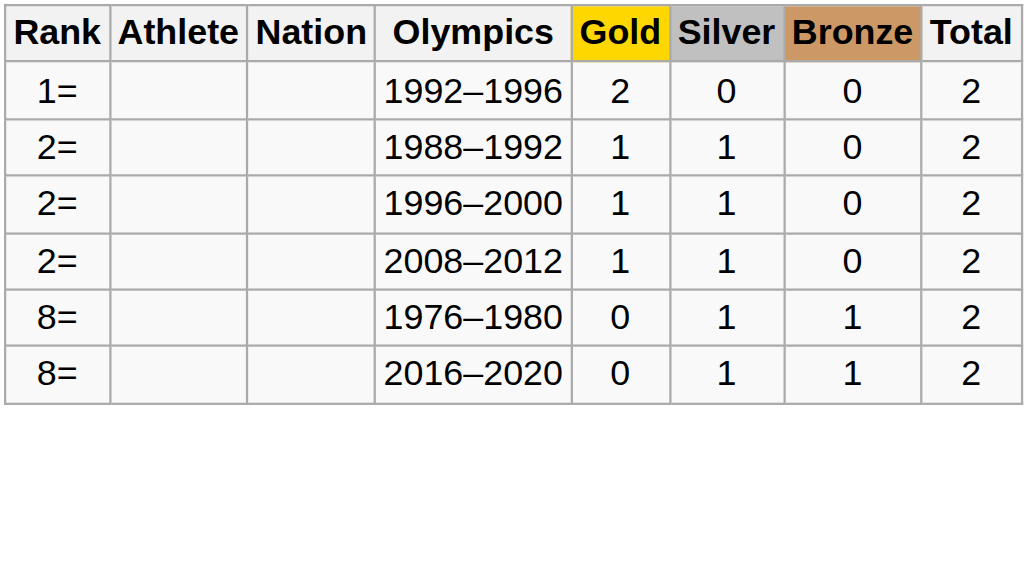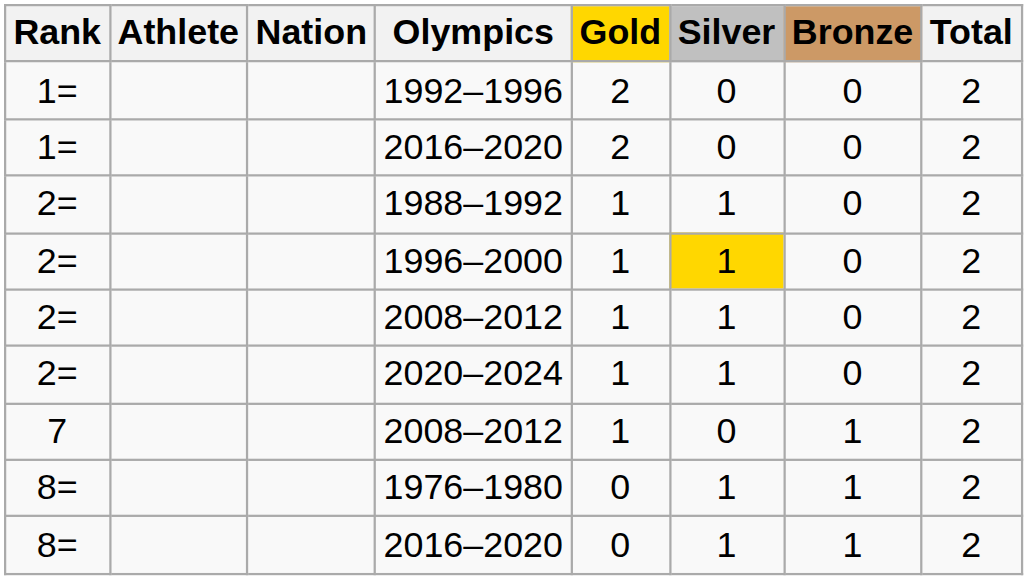 <table class="wikitable sortable" style="text-align:center">
 <tr>
 <th>Rank</th>
 <th>Athlete</th>
 <th>Nation</th>
 <th>Olympics</th>
 <th style="background-color:gold">Gold</th>
 <th style="background-color:silver">Silver</th>
 <th style="background-color:#cc9966">Bronze</th>
 <th>Total</th>
 </tr>
 <tr>
 <td>1=</td>
 <td align=left></td>
 <td align=left></td>
 <td>1992–1996</td>
 <td>2</td>
 <td>0</td>
 <td>0</td>
 <td>2</td>
 </tr>
 <tr>
+<td>1=</td>
+<td align=left></td>
+<td align=left></td>
+<td>2016–2020</td>
+<td>2</td>
+<td>0</td>
+<td>0</td>
+<td>2</td>
+</tr>
+<tr>
 <td>2=</td>
 <td align=left></td>
 <td align=left><br></td>
 <td>1988–1992</td>
 <td>1</td>
 <td>1</td>
 <td>0</td>
 <td>2</td>
 </tr>
 <tr>
 <td>2=</td>
 <td align=left></td>
 <td align=left></td>
 <td>1996–2000</td>
 <td>1</td>
-<td>1</td>
+<td style="background: gold;">1</td>
 <td>0</td>
 <td>2</td>
 </tr>
 <tr>
 <td>2=</td>
 <td align=left></td>
 <td align=left></td>
 <td>2008–2012</td>
 <td>1</td>
 <td>1</td>
 <td>0</td>
+<td>2</td>
+</tr>
+<tr>
+<td>2=</td>
+<td align=left></td>
+<td align=left></td>
+<td>2020–2024</td>
+<td>1</td>
+<td>1</td>
+<td>0</td>
+<td>2</td>
+</tr>
+<tr>
+<td>7</td>
+<td align=left></td>
+<td align=left></td>
+<td>2008–2012</td>
+<td>1</td>
+<td>0</td>
+<td>1</td>
 <td>2</td>
 </tr>
 <tr>
 <td>8=</td>
 <td align=left></td>
 <td align=left></td>
 <td>1976–1980</td>
 <td>0</td>
 <td>1</td>
 <td>1</td>
 <td>2</td>
 </tr>
 <tr>
 <td>8=</td>
 <td align=left></td>
 <td align=left></td>
 <td>2016–2020</td>
 <td>0</td>
 <td>1</td>
 <td>1</td>
 <td>2</td>
 </tr>
 </table>
